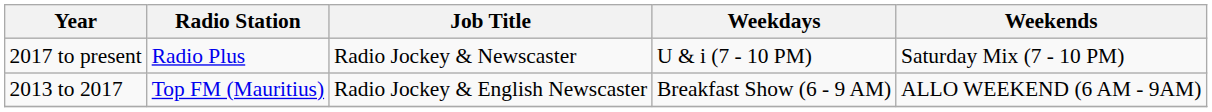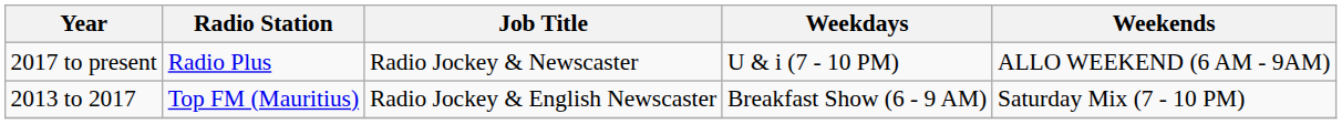 <table class="wikitable">
 <tr>
 <th>Year</th>
 <th>Radio Station</th>
 <th>Job Title</th>
 <th>Weekdays</th>
 <th>Weekends</th>
 </tr>
 <tr>
 <td>2017 to present</td>
 <td><a href='#'>Radio Plus</a></td>
 <td>Radio Jockey & Newscaster</td>
 <td>U & i (7 - 10 PM)</td>
-<td>Saturday Mix (7 - 10 PM)</td>
+<td>ALLO WEEKEND (6 AM - 9AM)</td>
 </tr>
 <tr>
 <td>2013 to 2017</td>
 <td><a href='#'>Top FM (Mauritius)</a></td>
 <td>Radio Jockey & English Newscaster</td>
 <td>Breakfast Show (6 - 9 AM)</td>
-<td>ALLO WEEKEND (6 AM - 9AM)</td>
+<td>Saturday Mix (7 - 10 PM)</td>
 </tr>
 <tr>
 </tr>
 </table>
